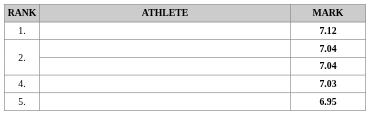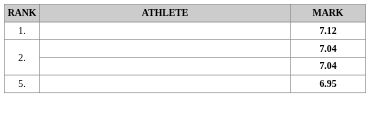 <table border="1" cellspacing="2" cellpadding="5" style="border-collapse: collapse; font-size: 100%;">
 <tr bgcolor="cccccc">
 <th>RANK</th>
 <th align="center" style="width: 25em">ATHLETE</th>
 <th align="center" style="width: 7em">MARK</th>
 </tr>
 <tr>
 <td align="center">1.</td>
 <td></td>
 <td align="center"><strong>7.12</strong></td>
 </tr>
 <tr>
 <td rowspan=2 align="center">2.</td>
 <td></td>
 <td align="center"><strong>7.04</strong></td>
 </tr>
 <tr>
 <td></td>
 <td align="center"><strong>7.04</strong></td>
 </tr>
 <tr>
-<td align="center">4.</td>
-<td></td>
-<td align="center"><strong>7.03</strong></td>
-</tr>
-<tr>
 <td align="center">5.</td>
 <td></td>
 <td align="center"><strong>6.95</strong></td>
 </tr>
 </table>
